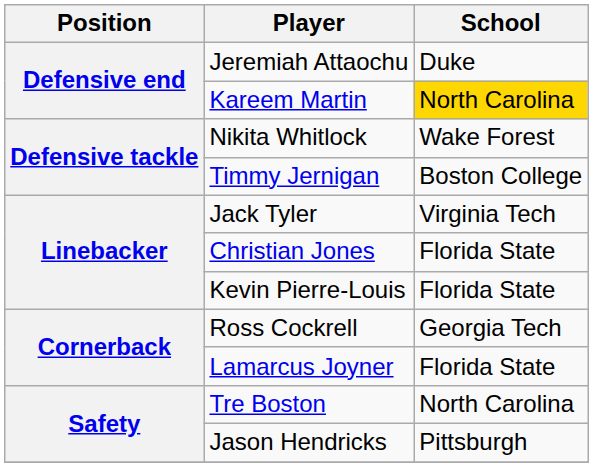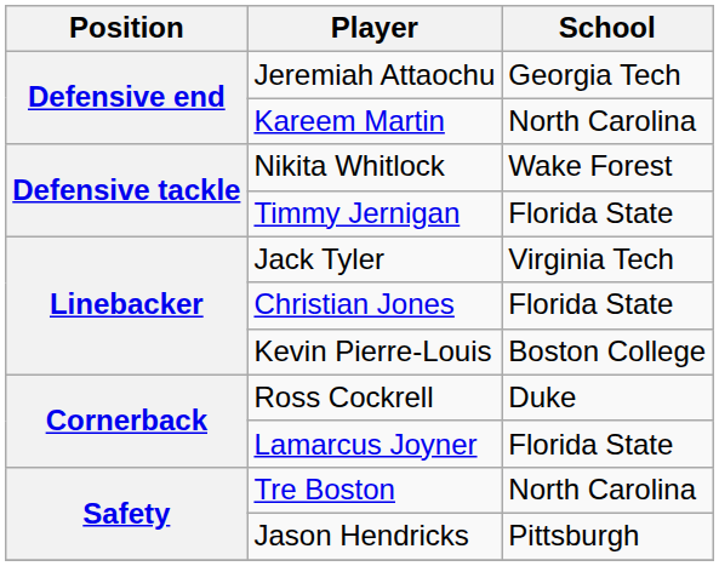 <table class="wikitable">
 <tr>
 <th>Position</th>
 <th>Player</th>
 <th>School</th>
 </tr>
 <tr>
 <th rowspan="2"><a href='#'>Defensive end</a></th>
 <td>Jeremiah Attaochu</td>
-<td>Duke</td>
+<td>Georgia Tech</td>
 </tr>
 <tr>
 <td><a href='#'>Kareem Martin</a></td>
-<td style="background: gold;">North Carolina</td>
+<td>North Carolina</td>
 </tr>
 <tr>
 <th rowspan="2"><a href='#'>Defensive tackle</a></th>
 <td>Nikita Whitlock</td>
 <td>Wake Forest</td>
 </tr>
 <tr>
 <td><a href='#'>Timmy Jernigan</a></td>
-<td>Boston College</td>
+<td>Florida State</td>
 </tr>
 <tr>
 <th rowspan="3"><a href='#'>Linebacker</a></th>
 <td>Jack Tyler</td>
 <td>Virginia Tech</td>
 </tr>
 <tr>
 <td><a href='#'>Christian Jones</a></td>
 <td>Florida State</td>
 </tr>
 <tr>
 <td>Kevin Pierre-Louis</td>
-<td>Florida State</td>
+<td>Boston College</td>
 </tr>
 <tr>
 <th rowspan="2"><a href='#'>Cornerback</a></th>
 <td>Ross Cockrell</td>
-<td>Georgia Tech</td>
+<td>Duke</td>
 </tr>
 <tr>
 <td><a href='#'>Lamarcus Joyner</a></td>
 <td>Florida State</td>
 </tr>
 <tr>
 <th rowspan="2"><a href='#'>Safety</a></th>
 <td><a href='#'>Tre Boston</a></td>
 <td>North Carolina</td>
 </tr>
 <tr>
 <td>Jason Hendricks</td>
 <td>Pittsburgh</td>
 </tr>
 <tr>
 </tr>
 </table>
